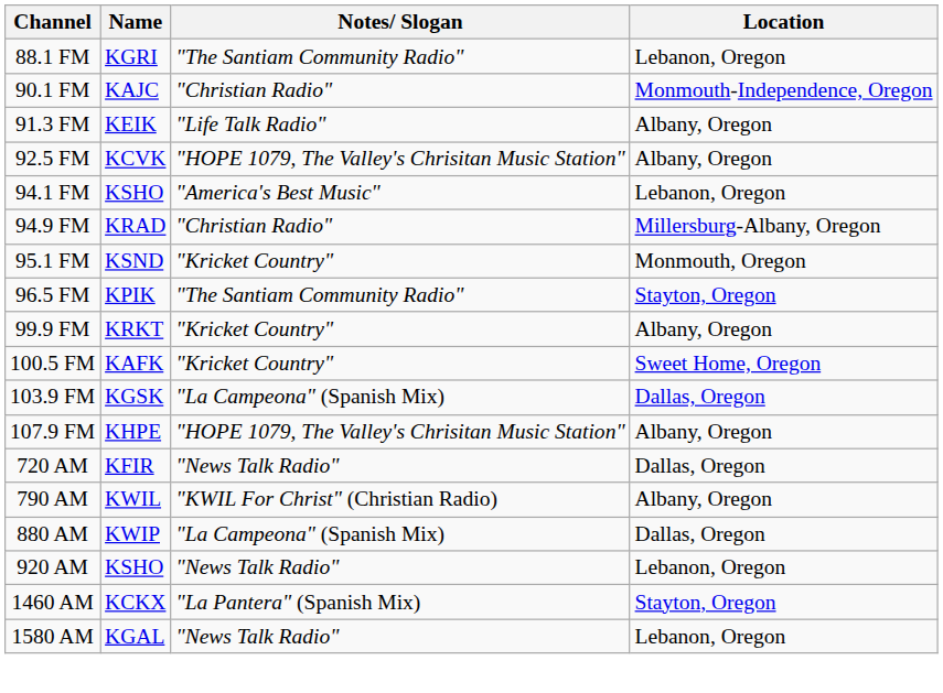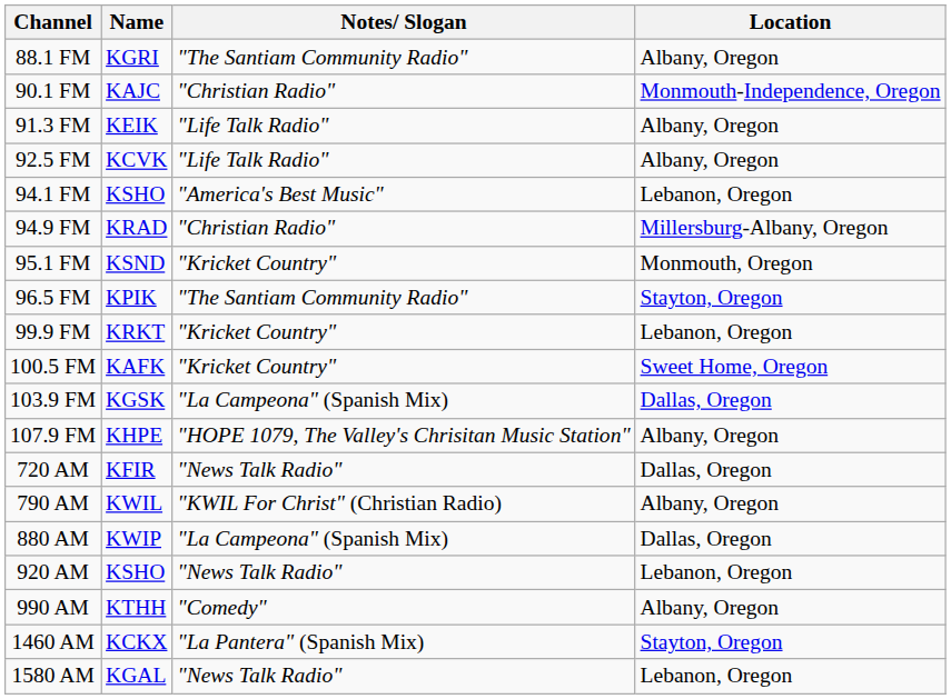 <table class="wikitable sortable">
 <tr>
 <th>Channel</th>
 <th>Name</th>
 <th>Notes/ Slogan</th>
 <th>Location</th>
 </tr>
 <tr>
 <td style="text-align:center;">88.1 FM</td>
 <td><a href='#'>KGRI</a></td>
 <td><em>"The Santiam Community Radio"</em></td>
-<td>Lebanon, Oregon</td>
+<td>Albany, Oregon</td>
 </tr>
 <tr>
 <td style="text-align:center;">90.1 FM</td>
 <td><a href='#'>KAJC</a></td>
 <td><em>"Christian Radio"</em></td>
 <td><a href='#'>Monmouth</a>-<a href='#'>Independence, Oregon</a></td>
 </tr>
 <tr>
 <td style="text-align:center;">91.3 FM</td>
 <td><a href='#'>KEIK</a></td>
 <td><em>"Life Talk Radio"</em></td>
 <td>Albany, Oregon</td>
 </tr>
 <tr>
 <td style="text-align:center;">92.5 FM</td>
 <td><a href='#'>KCVK</a></td>
-<td><em>"HOPE 1079, The Valley's Chrisitan Music Station"</em></td>
+<td><em>"Life Talk Radio"</em></td>
 <td>Albany, Oregon</td>
 </tr>
 <tr>
 <td style="text-align:center;">94.1 FM</td>
 <td><a href='#'>KSHO</a></td>
 <td><em>"America's Best Music"</em></td>
 <td>Lebanon, Oregon</td>
 </tr>
 <tr>
 <td style="text-align:center;">94.9 FM</td>
 <td><a href='#'>KRAD</a></td>
 <td><em>"Christian Radio"</em></td>
 <td><a href='#'>Millersburg</a>-Albany, Oregon</td>
 </tr>
 <tr>
 <td style="text-align:center;">95.1 FM</td>
 <td><a href='#'>KSND</a></td>
 <td><em>"Kricket Country"</em></td>
 <td>Monmouth, Oregon</td>
 </tr>
 <tr>
 <td style="text-align:center;">96.5 FM</td>
 <td><a href='#'>KPIK</a></td>
 <td><em>"The Santiam Community Radio"</em></td>
 <td><a href='#'>Stayton, Oregon</a></td>
 </tr>
 <tr>
 <td style="text-align:center;">99.9 FM</td>
 <td><a href='#'>KRKT</a></td>
 <td><em>"Kricket Country"</em></td>
-<td>Albany, Oregon</td>
+<td>Lebanon, Oregon</td>
 </tr>
 <tr>
 <td style="text-align:center;">100.5 FM</td>
 <td><a href='#'>KAFK</a></td>
 <td><em>"Kricket Country"</em></td>
 <td><a href='#'>Sweet Home, Oregon</a></td>
 </tr>
 <tr>
 <td style="text-align:center;">103.9 FM</td>
 <td><a href='#'>KGSK</a></td>
 <td><em>"La Campeona"</em> (Spanish Mix)</td>
 <td><a href='#'>Dallas, Oregon</a></td>
 </tr>
 <tr>
 <td style="text-align:center;">107.9 FM</td>
 <td><a href='#'>KHPE</a></td>
 <td><em>"HOPE 1079, The Valley's Chrisitan Music Station"</em></td>
 <td>Albany, Oregon</td>
 </tr>
 <tr>
 <td style="text-align:center;">720 AM</td>
 <td><a href='#'>KFIR</a></td>
 <td><em>"News Talk Radio"</em></td>
 <td>Dallas, Oregon</td>
 </tr>
 <tr>
 <td style="text-align:center;">790 AM</td>
 <td><a href='#'>KWIL</a></td>
 <td><em>"KWIL For Christ"</em> (Christian Radio)</td>
 <td>Albany, Oregon</td>
 </tr>
 <tr>
 <td style="text-align:center;">880 AM</td>
 <td><a href='#'>KWIP</a></td>
 <td><em>"La Campeona"</em> (Spanish Mix)</td>
 <td>Dallas, Oregon</td>
 </tr>
 <tr>
 <td style="text-align:center;">920 AM</td>
 <td><a href='#'>KSHO</a></td>
 <td><em>"News Talk Radio"</em></td>
 <td>Lebanon, Oregon</td>
 </tr>
 <tr>
+<td style="text-align:center;">990 AM</td>
+<td><a href='#'>KTHH</a></td>
+<td><em>"Comedy"</em></td>
+<td>Albany, Oregon</td>
+</tr>
+<tr>
 <td style="text-align:center;">1460 AM</td>
 <td><a href='#'>KCKX</a></td>
 <td><em>"La Pantera"</em> (Spanish Mix)</td>
 <td><a href='#'>Stayton, Oregon</a></td>
 </tr>
 <tr>
 <td style="text-align:center;">1580 AM</td>
 <td><a href='#'>KGAL</a></td>
 <td><em>"News Talk Radio"</em></td>
 <td>Lebanon, Oregon</td>
 </tr>
 </table>
